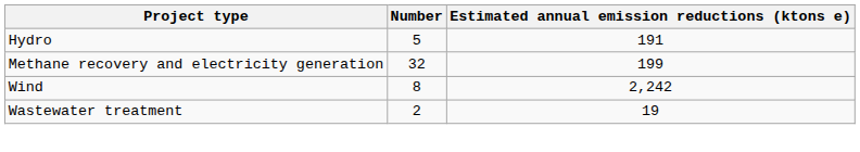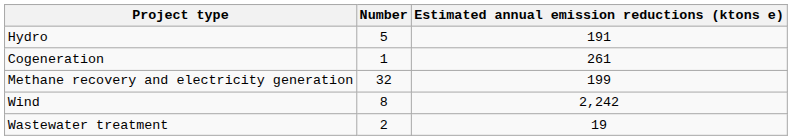 <table class="wikitable">
 <tr>
 <th>Project type</th>
 <th>Number</th>
 <th>Estimated annual emission reductions (ktons e)</th>
 </tr>
 <tr>
 <td>Hydro</td>
 <td style="text-align:center;">5</td>
 <td style="text-align:center;">191</td>
+</tr>
+<tr>
+<td>Cogeneration</td>
+<td style="text-align:center;">1</td>
+<td style="text-align:center;">261</td>
 </tr>
 <tr>
 <td>Methane recovery and electricity generation</td>
 <td style="text-align:center;">32</td>
 <td style="text-align:center;">199</td>
 </tr>
 <tr>
 <td>Wind</td>
 <td style="text-align:center;">8</td>
 <td style="text-align:center;">2,242</td>
 </tr>
 <tr>
 <td>Wastewater treatment</td>
 <td style="text-align:center;">2</td>
 <td style="text-align:center;">19</td>
 </tr>
 </table>
